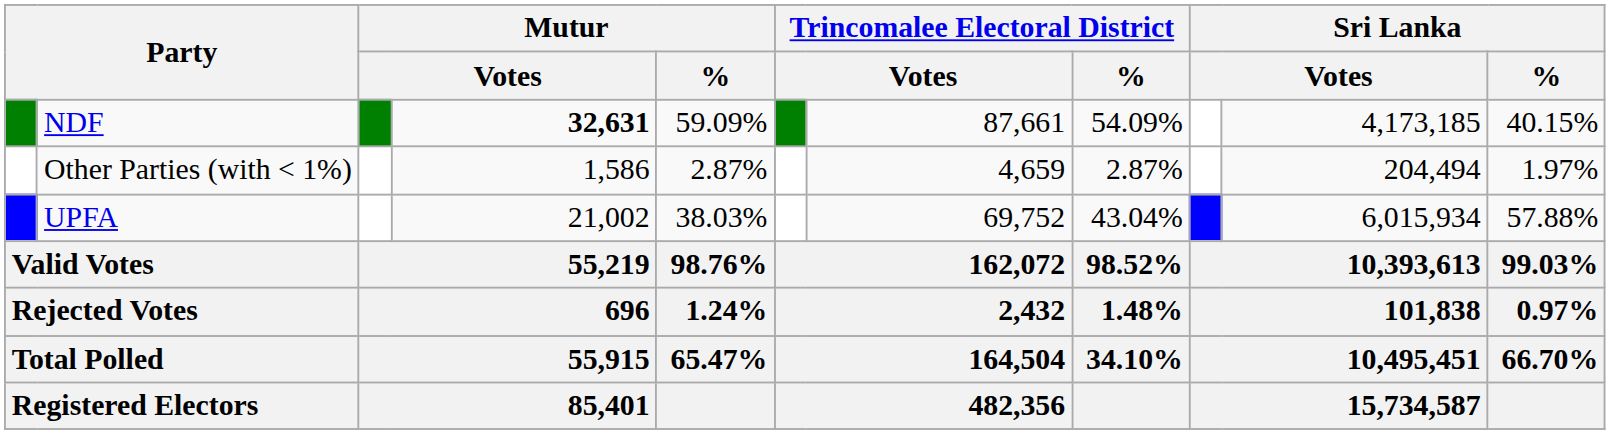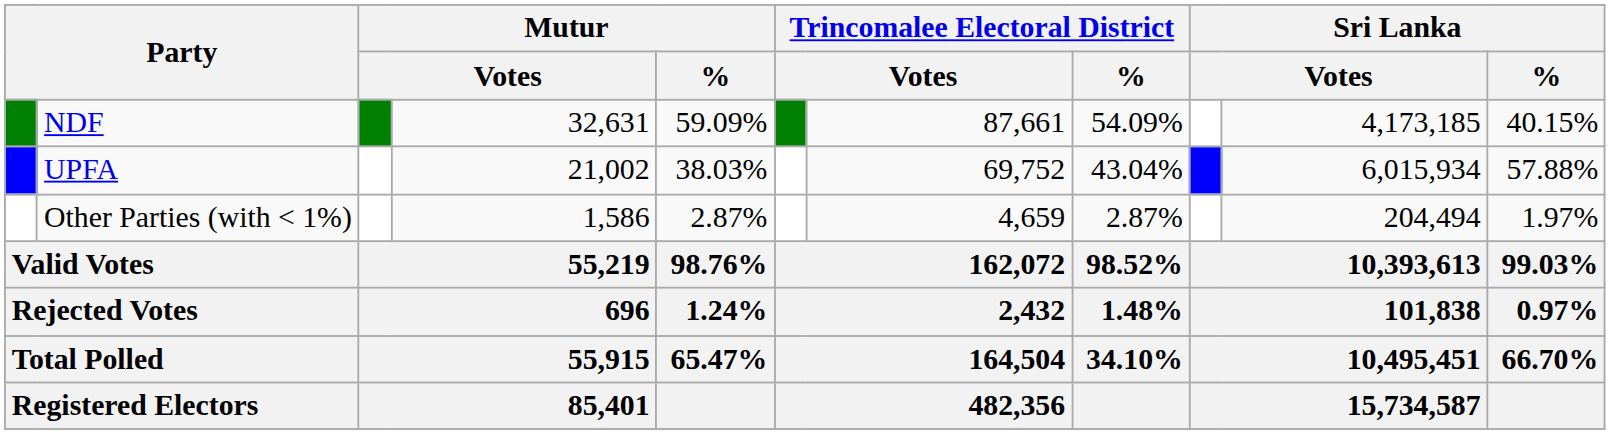 <table class="wikitable">
 <tr>
 <th colspan="2" width="144px"rowspan="2">Party</th>
 <th colspan="3" width="216px">Mutur</th>
 <th colspan="3" width="216px"><a href='#'>Trincomalee Electoral District</a></th>
 <th colspan="3" width="216px">Sri Lanka</th>
 </tr>
 <tr>
 <th colspan="2" width="144px">Votes</th>
 <th>%</th>
 <th colspan="2" width="144px">Votes</th>
 <th>%</th>
 <th colspan="2" width="144px">Votes</th>
 <th>%</th>
 </tr>
 <tr>
 <td style="background-color:green;" width="10px"></td>
 <td style="text-align:left;"><a href='#'>NDF</a></td>
 <td style="background-color:green;" width="10px"></td>
-<td style="text-align:right;"><strong>32,631</strong></td>
+<td style="text-align:right;">32,631</td>
 <td style="text-align:right;">59.09%</td>
 <td style="background-color:green;" width="10px"></td>
 <td style="text-align:right;">87,661</td>
 <td style="text-align:right;">54.09%</td>
 <td style="background-color:white;" width="10px"></td>
 <td style="text-align:right;">4,173,185</td>
 <td style="text-align:right;">40.15%</td>
+</tr>
+<tr>
+<td style="background-color:blue;" width="10px"></td>
+<td style="text-align:left;"><a href='#'>UPFA</a></td>
+<td style="background-color:white;" width="10px"></td>
+<td style="text-align:right;">21,002</td>
+<td style="text-align:right;">38.03%</td>
+<td style="background-color:white;" width="10px"></td>
+<td style="text-align:right;">69,752</td>
+<td style="text-align:right;">43.04%</td>
+<td style="background-color:blue;" width="10px"></td>
+<td style="text-align:right;">6,015,934</td>
+<td style="text-align:right;">57.88%</td>
 </tr>
 <tr>
 <td style="background-color:white;" width="10px"></td>
 <td style="text-align:left;">Other Parties (with < 1%)</td>
 <td style="background-color:white;" width="10px"></td>
 <td style="text-align:right;">1,586</td>
 <td style="text-align:right;">2.87%</td>
 <td style="background-color:white;" width="10px"></td>
 <td style="text-align:right;">4,659</td>
 <td style="text-align:right;">2.87%</td>
 <td style="background-color:white;" width="10px"></td>
 <td style="text-align:right;">204,494</td>
 <td style="text-align:right;">1.97%</td>
-</tr>
-<tr>
-<td style="background-color:blue;" width="10px"></td>
-<td style="text-align:left;"><a href='#'>UPFA</a></td>
-<td style="background-color:white;" width="10px"></td>
-<td style="text-align:right;">21,002</td>
-<td style="text-align:right;">38.03%</td>
-<td style="background-color:white;" width="10px"></td>
-<td style="text-align:right;">69,752</td>
-<td style="text-align:right;">43.04%</td>
-<td style="background-color:blue;" width="10px"></td>
-<td style="text-align:right;">6,015,934</td>
-<td style="text-align:right;">57.88%</td>
 </tr>
 <tr>
 <th colspan="2" width="144px"style="text-align:left;">Valid Votes</th>
 <th style="text-align:right;"colspan="2" width="144px">55,219</th>
 <th style="text-align:right;">98.76%</th>
 <th style="text-align:right;"colspan="2" width="144px">162,072</th>
 <th style="text-align:right;">98.52%</th>
 <th style="text-align:right;"colspan="2" width="144px">10,393,613</th>
 <th style="text-align:right;">99.03%</th>
 </tr>
 <tr>
 <th colspan="2" width="144px"style="text-align:left;">Rejected Votes</th>
 <th style="text-align:right;"colspan="2" width="144px">696</th>
 <th style="text-align:right;">1.24%</th>
 <th style="text-align:right;"colspan="2" width="144px">2,432</th>
 <th style="text-align:right;">1.48%</th>
 <th style="text-align:right;"colspan="2" width="144px">101,838</th>
 <th style="text-align:right;">0.97%</th>
 </tr>
 <tr>
 <th colspan="2" width="144px"style="text-align:left;">Total Polled</th>
 <th style="text-align:right;"colspan="2" width="144px">55,915</th>
 <th style="text-align:right;">65.47%</th>
 <th style="text-align:right;"colspan="2" width="144px">164,504</th>
 <th style="text-align:right;">34.10%</th>
 <th style="text-align:right;"colspan="2" width="144px">10,495,451</th>
 <th style="text-align:right;">66.70%</th>
 </tr>
 <tr>
 <th colspan="2" width="144px"style="text-align:left;">Registered Electors</th>
 <th style="text-align:right;"colspan="2" width="144px">85,401</th>
 <th></th>
 <th style="text-align:right;"colspan="2" width="144px">482,356</th>
 <th></th>
 <th style="text-align:right;"colspan="2" width="144px">15,734,587</th>
 <th></th>
 </tr>
 </table>
